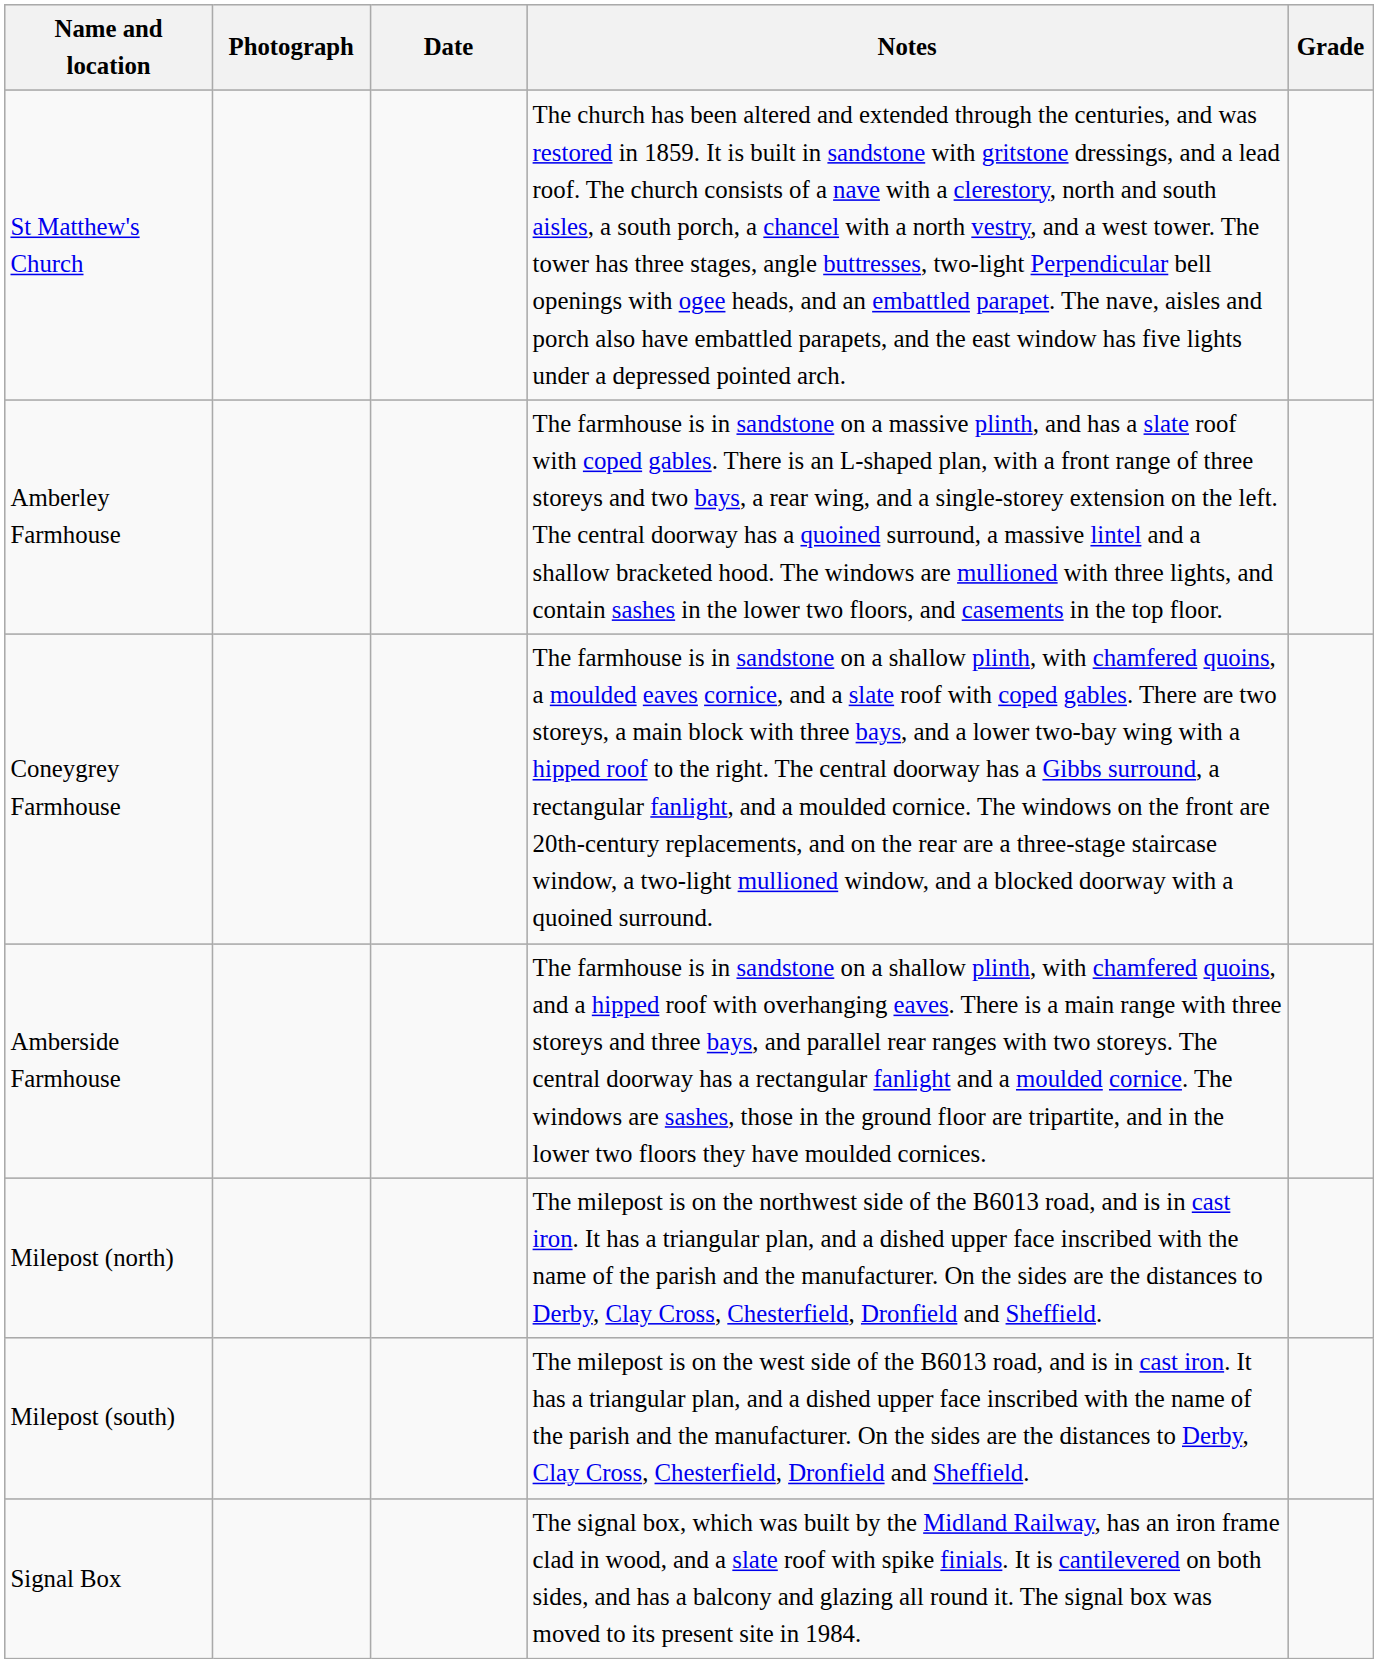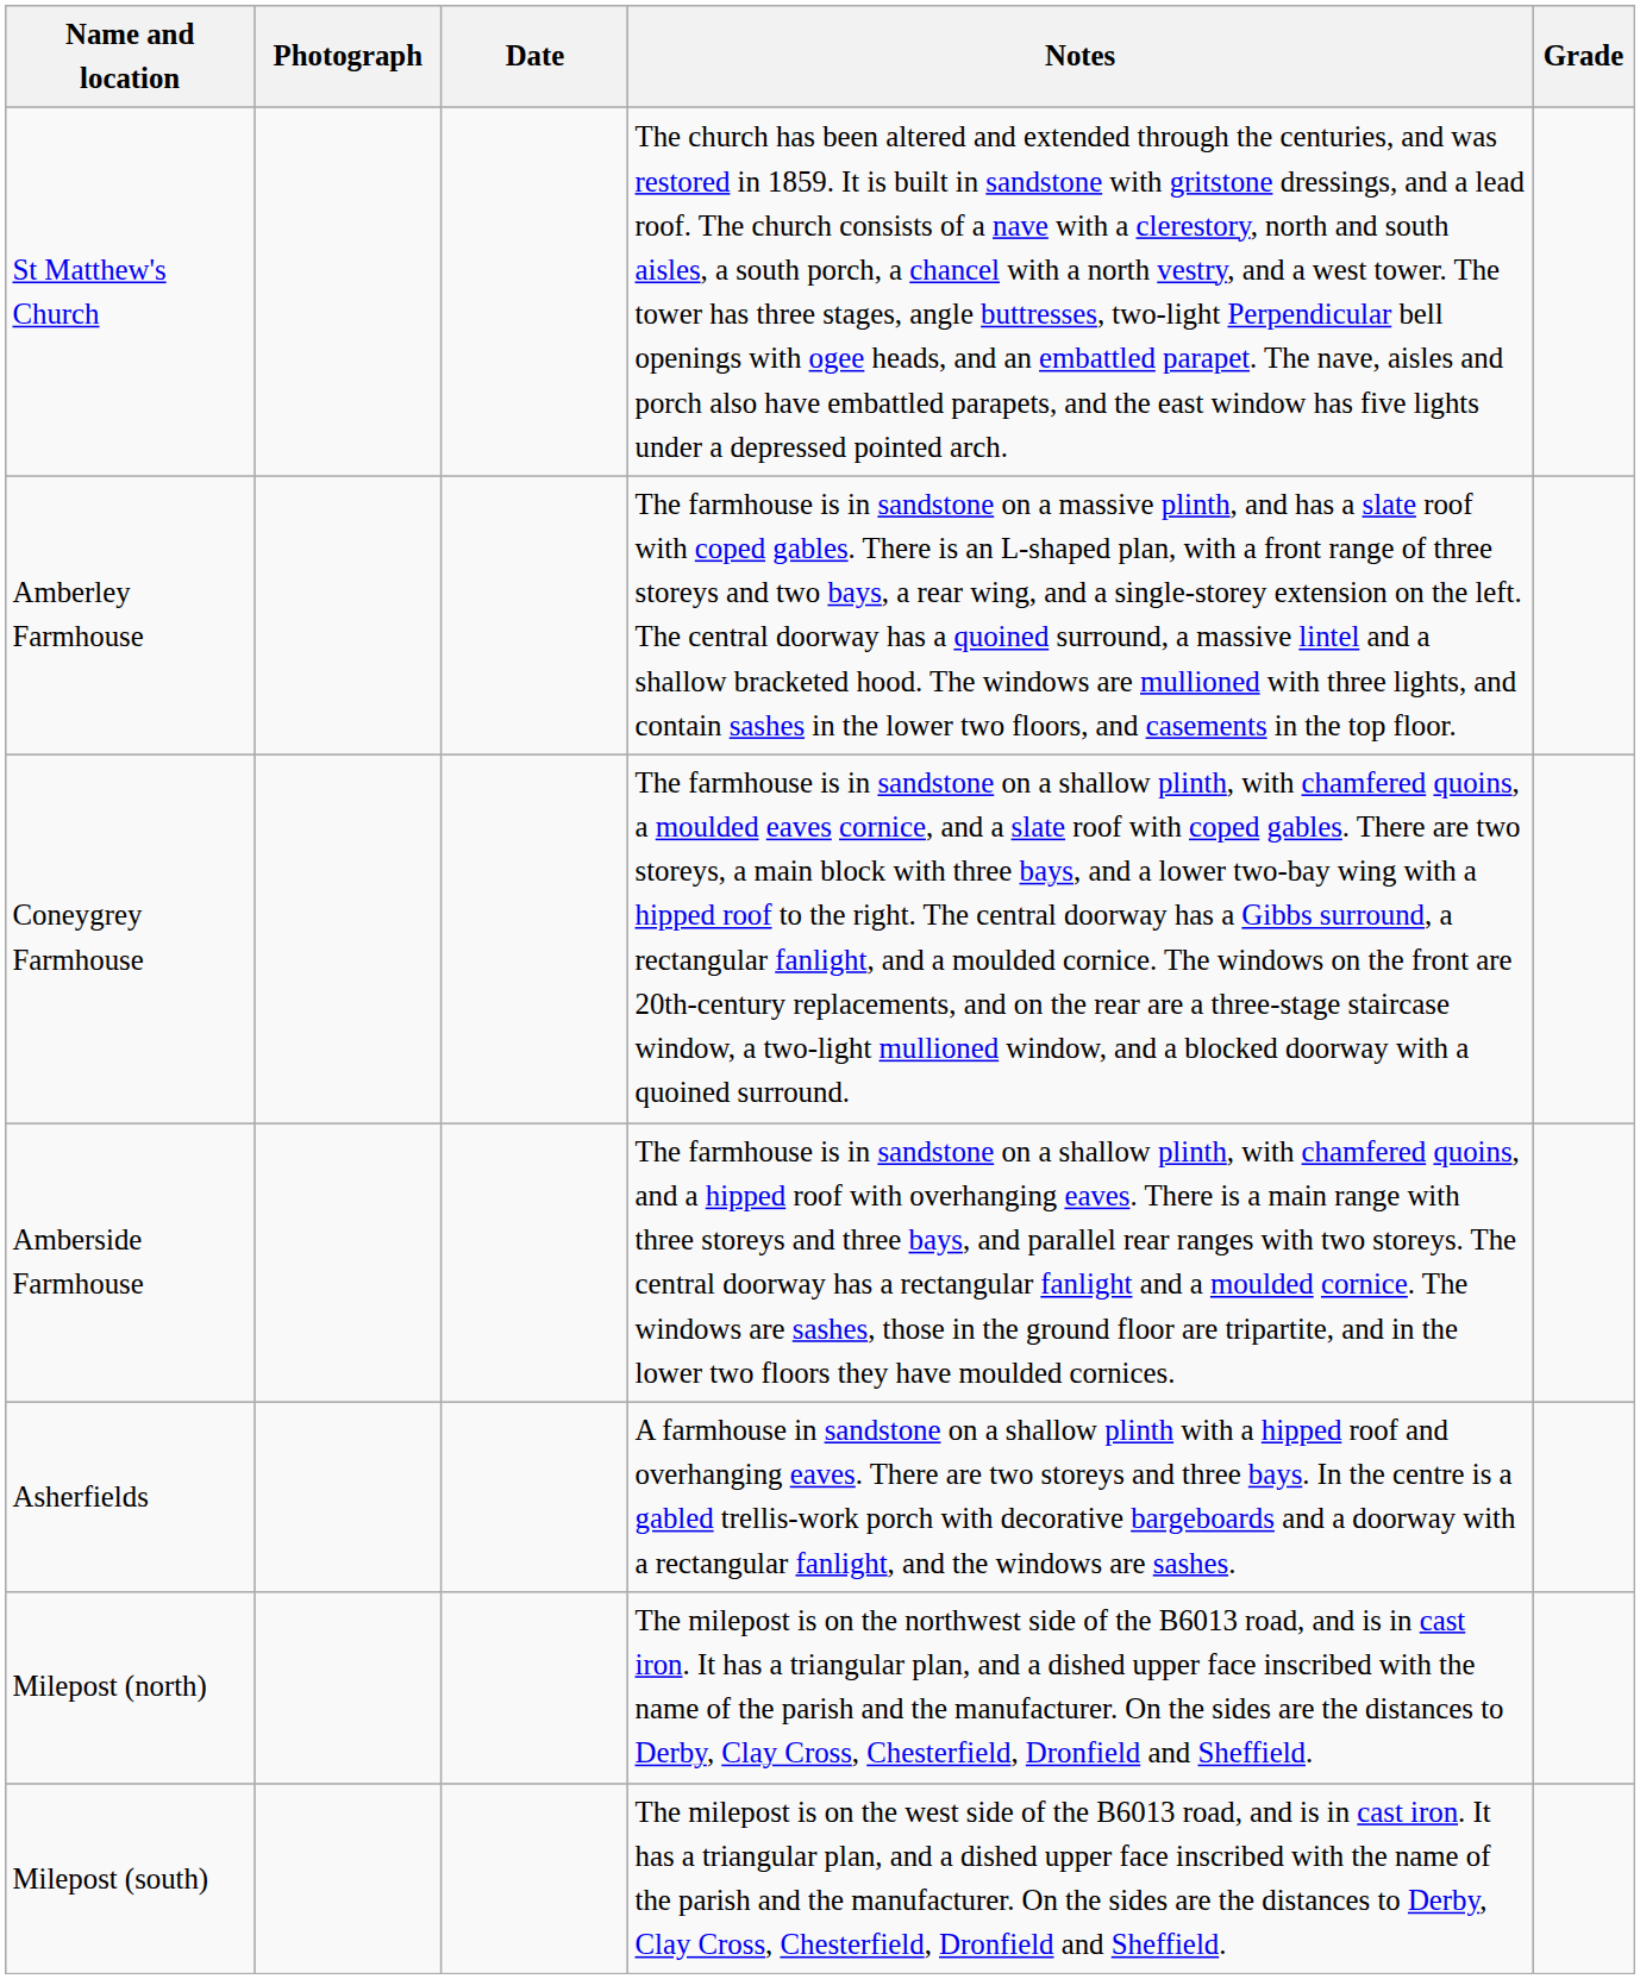 <table class="wikitable sortable plainrowheaders" style="width:100%; border:0; text-align:left; line-height:150%;">
 <tr>
 <th scope="col"  style="width:150px">Name and location</th>
 <th scope="col"  style="width:100px" class="unsortable">Photograph</th>
 <th scope="col"  style="width:120px">Date</th>
 <th scope="col"  style="width:650px" class="unsortable">Notes</th>
 <th scope="col"  style="width:50px">Grade</th>
 </tr>
 <tr>
 <td><a href='#'>St Matthew's Church</a><br><small></small></td>
 <td></td>
 <td align="center"></td>
 <td>The church has been altered and extended through the centuries, and was <a href='#'>restored</a> in 1859.  It is built in <a href='#'>sandstone</a> with <a href='#'>gritstone</a> dressings, and a lead roof.  The church consists of a <a href='#'>nave</a> with a <a href='#'>clerestory</a>, north and south <a href='#'>aisles</a>, a south porch, a <a href='#'>chancel</a> with a north <a href='#'>vestry</a>, and a west tower.  The tower has three stages, angle <a href='#'>buttresses</a>, two-light <a href='#'>Perpendicular</a> bell openings with <a href='#'>ogee</a> heads, and an <a href='#'>embattled</a> <a href='#'>parapet</a>.  The nave, aisles and porch also have embattled parapets, and the east window has five lights under a depressed pointed arch.</td>
 <td align="center" ></td>
 </tr>
 <tr>
 <td>Amberley Farmhouse<br><small></small></td>
 <td></td>
 <td align="center"></td>
 <td>The farmhouse is in <a href='#'>sandstone</a> on a massive <a href='#'>plinth</a>, and has a <a href='#'>slate</a> roof with <a href='#'>coped</a> <a href='#'>gables</a>.  There is an L-shaped plan, with a front range of three storeys and two <a href='#'>bays</a>, a rear wing, and a single-storey extension on the left.  The central doorway has a <a href='#'>quoined</a> surround, a massive <a href='#'>lintel</a> and a shallow bracketed hood.  The windows are <a href='#'>mullioned</a> with three lights, and contain <a href='#'>sashes</a> in the lower two floors, and <a href='#'>casements</a> in the top floor.</td>
 <td align="center" ></td>
 </tr>
 <tr>
 <td>Coneygrey Farmhouse<br><small></small></td>
 <td></td>
 <td align="center"></td>
 <td>The farmhouse is in <a href='#'>sandstone</a> on a shallow <a href='#'>plinth</a>, with <a href='#'>chamfered</a> <a href='#'>quoins</a>, a <a href='#'>moulded</a> <a href='#'>eaves</a> <a href='#'>cornice</a>, and a <a href='#'>slate</a> roof with <a href='#'>coped</a> <a href='#'>gables</a>.  There are two storeys, a main block with three <a href='#'>bays</a>, and a lower two-bay wing with a <a href='#'>hipped roof</a> to the right.  The central doorway has a <a href='#'>Gibbs surround</a>, a rectangular <a href='#'>fanlight</a>, and a moulded cornice.  The windows on the front are 20th-century replacements, and on the rear are a three-stage staircase window, a two-light <a href='#'>mullioned</a> window, and a blocked doorway with a quoined surround.</td>
 <td align="center" ></td>
 </tr>
 <tr>
 <td>Amberside Farmhouse<br><small></small></td>
 <td></td>
 <td align="center"></td>
 <td>The farmhouse is in <a href='#'>sandstone</a> on a shallow <a href='#'>plinth</a>, with <a href='#'>chamfered</a> <a href='#'>quoins</a>, and a <a href='#'>hipped</a> roof with overhanging <a href='#'>eaves</a>.  There is a main range with three storeys and three <a href='#'>bays</a>, and parallel rear ranges with two storeys.  The central doorway has a rectangular <a href='#'>fanlight</a> and a <a href='#'>moulded</a> <a href='#'>cornice</a>.  The windows are <a href='#'>sashes</a>, those in the ground floor are tripartite, and in the lower two floors they have moulded cornices.</td>
 <td align="center" ></td>
 </tr>
 <tr>
+<td>Asherfields<br><small></small></td>
+<td></td>
+<td align="center"></td>
+<td>A farmhouse in <a href='#'>sandstone</a> on a shallow <a href='#'>plinth</a> with a <a href='#'>hipped</a> roof and overhanging <a href='#'>eaves</a>.  There are two storeys and three <a href='#'>bays</a>.  In the centre is a <a href='#'>gabled</a> trellis-work porch with decorative <a href='#'>bargeboards</a> and a doorway with a rectangular <a href='#'>fanlight</a>, and the windows are <a href='#'>sashes</a>.</td>
+<td align="center" ></td>
+</tr>
+<tr>
 <td>Milepost (north)<br><small></small></td>
 <td></td>
 <td align="center"></td>
 <td>The milepost is on the northwest side of the B6013 road, and is in <a href='#'>cast iron</a>.  It has a triangular plan, and a dished upper face inscribed with the name of the parish and the manufacturer.  On the sides are the distances to <a href='#'>Derby</a>, <a href='#'>Clay Cross</a>, <a href='#'>Chesterfield</a>, <a href='#'>Dronfield</a> and <a href='#'>Sheffield</a>.</td>
 <td align="center" ></td>
 </tr>
 <tr>
 <td>Milepost (south)<br><small></small></td>
 <td></td>
 <td align="center"></td>
 <td>The milepost is on the west side of the B6013 road, and is in <a href='#'>cast iron</a>.  It has a triangular plan, and a dished upper face inscribed with the name of the parish and the manufacturer.  On the sides are the distances to <a href='#'>Derby</a>, <a href='#'>Clay Cross</a>, <a href='#'>Chesterfield</a>, <a href='#'>Dronfield</a> and <a href='#'>Sheffield</a>.</td>
 <td align="center" ></td>
 </tr>
 <tr>
-<td>Signal Box<br><small></small></td>
-<td></td>
-<td align="center"></td>
-<td>The signal box, which was built by the <a href='#'>Midland Railway</a>, has an iron frame clad in wood, and a <a href='#'>slate</a> roof with spike <a href='#'>finials</a>.  It is <a href='#'>cantilevered</a> on both sides, and has a balcony and glazing all round it.  The signal box was moved to its present site in 1984.</td>
-<td align="center" ></td>
-</tr>
-<tr>
 </tr>
 </table>
